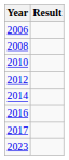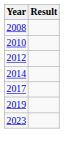 <table class="wikitable" style="text-align:center">
 <tr>
 <th>Year</th>
 <th>Result</th>
-</tr>
-<tr>
-<td><a href='#'>2006</a></td>
-<td></td>
 </tr>
 <tr>
 <td><a href='#'>2008</a></td>
 <td></td>
 </tr>
 <tr>
 <td><a href='#'>2010</a></td>
 <td></td>
 </tr>
 <tr>
 <td><a href='#'>2012</a></td>
 <td></td>
 </tr>
 <tr>
 <td><a href='#'>2014</a></td>
 <td></td>
 </tr>
 <tr>
-<td><a href='#'>2016</a></td>
+<td><a href='#'>2017</a></td>
 <td></td>
 </tr>
 <tr>
-<td><a href='#'>2017</a></td>
+<td><a href='#'>2019</a></td>
 <td></td>
 </tr>
 <tr>
 <td><a href='#'>2023</a></td>
 <td></td>
 </tr>
 </table>
